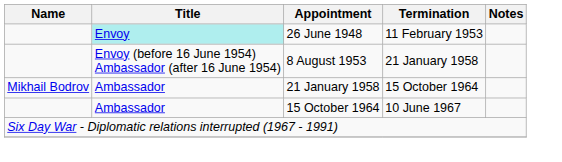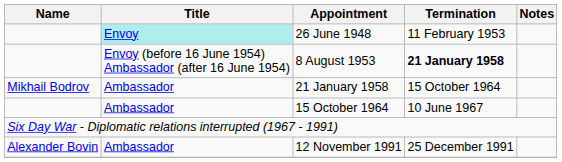 <table class="wikitable">
 <tr valign="middle">
 <th>Name</th>
 <th>Title</th>
 <th>Appointment</th>
 <th>Termination</th>
 <th>Notes</th>
 </tr>
 <tr>
 <td></td>
 <td style="background: paleturquoise;"><a href='#'>Envoy</a></td>
 <td>26 June 1948</td>
 <td>11 February 1953</td>
 <td></td>
 </tr>
 <tr>
 <td></td>
 <td><a href='#'>Envoy</a> (before 16 June 1954)<br><a href='#'>Ambassador</a> (after 16 June 1954)</td>
 <td>8 August 1953</td>
-<td>21 January 1958</td>
+<td><strong>21 January 1958</strong></td>
 <td></td>
 </tr>
 <tr>
 <td><a href='#'>Mikhail Bodrov</a></td>
 <td><a href='#'>Ambassador</a></td>
 <td>21 January 1958</td>
 <td>15 October 1964</td>
 <td></td>
 </tr>
 <tr>
 <td></td>
 <td><a href='#'>Ambassador</a></td>
 <td>15 October 1964</td>
 <td>10 June 1967</td>
 <td></td>
 </tr>
 <tr>
 <td colspan="5"><em><a href='#'>Six Day War</a> - Diplomatic relations interrupted (1967 - 1991)</em></td>
 </tr>
 <tr>
+<td><a href='#'>Alexander Bovin</a></td>
+<td><a href='#'>Ambassador</a></td>
+<td>12 November 1991</td>
+<td>25 December 1991</td>
+<td></td>
+</tr>
+<tr>
 </tr>
 </table>
